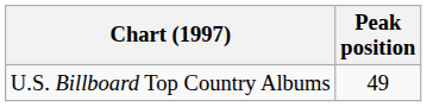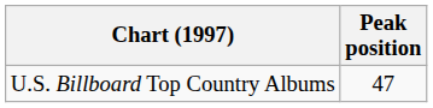 <table class="wikitable">
 <tr>
 <th>Chart (1997)</th>
 <th>Peak<br>position</th>
 </tr>
 <tr>
 <td>U.S. <em>Billboard</em> Top Country Albums</td>
-<td align="center">49</td>
+<td align="center">47</td>
 </tr>
 </table>
